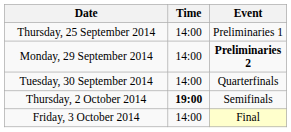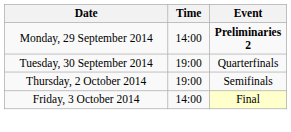 <table class = "wikitable" style="text-align:center;">
 <tr>
 <th width=220>Date</th>
 <th width=50>Time</th>
 <th width=100>Event</th>
-</tr>
-<tr>
-<td>Thursday, 25 September 2014</td>
-<td>14:00</td>
-<td>Preliminaries 1</td>
 </tr>
 <tr>
 <td>Monday, 29 September 2014</td>
 <td>14:00</td>
 <td><strong>Preliminaries 2</strong></td>
 </tr>
 <tr>
 <td>Tuesday, 30 September 2014</td>
-<td>14:00</td>
+<td>19:00</td>
 <td>Quarterfinals</td>
 </tr>
 <tr>
 <td>Thursday, 2 October 2014</td>
-<td><strong>19:00</strong></td>
+<td>19:00</td>
 <td>Semifinals</td>
 </tr>
 <tr>
 <td>Friday, 3 October 2014</td>
 <td>14:00</td>
 <td bgcolor=ffffcc>Final</td>
 </tr>
 </table>
